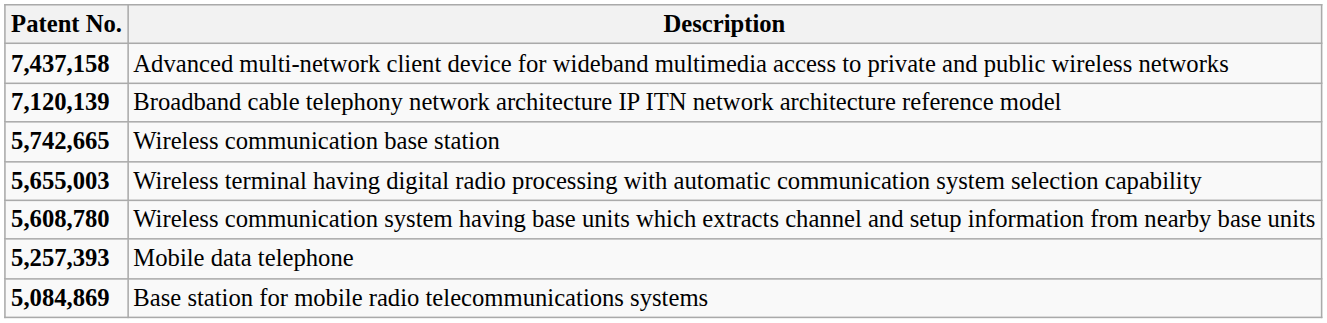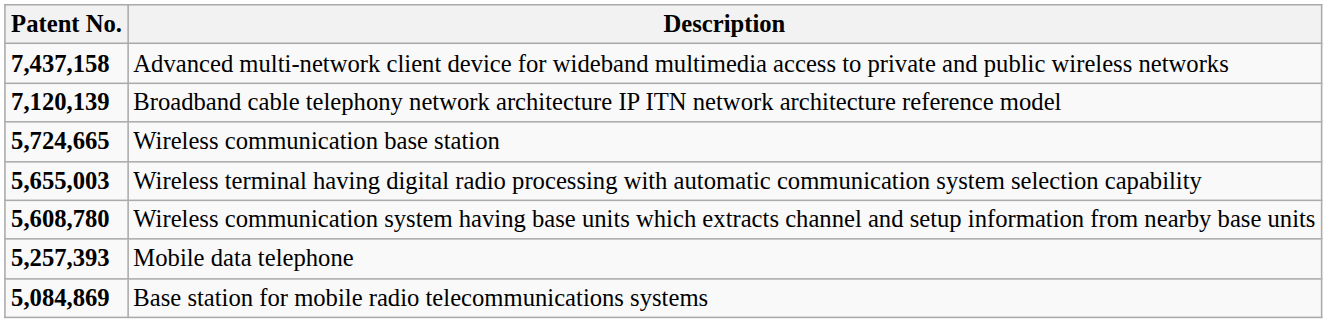 <table class="wikitable" style="text-align:left;margin: 1em auto 1em auto">
 <tr>
 <th>Patent No.</th>
 <th>Description</th>
 </tr>
 <tr>
 <td><strong>7,437,158</strong></td>
 <td>Advanced multi-network client device for wideband multimedia access to private and public wireless networks</td>
 </tr>
 <tr>
 <td><strong>7,120,139</strong></td>
 <td>Broadband cable telephony network architecture IP ITN network architecture reference model</td>
 </tr>
 <tr>
-<td><strong>5,742,665</strong></td>
+<td><strong>5,724,665</strong></td>
 <td>Wireless communication base station</td>
 </tr>
 <tr>
 <td><strong>5,655,003</strong></td>
 <td>Wireless terminal having digital radio processing with automatic communication system selection capability</td>
 </tr>
 <tr>
 <td><strong>5,608,780</strong></td>
 <td>Wireless communication system having base units which extracts channel and setup information from nearby base units</td>
 </tr>
 <tr>
 <td><strong>5,257,393</strong></td>
 <td>Mobile data telephone</td>
 </tr>
 <tr>
 <td><strong>5,084,869</strong></td>
 <td>Base station for mobile radio telecommunications systems</td>
 </tr>
 </table>
